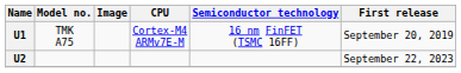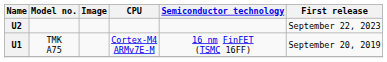 <table class="wikitable sortable" style="font-size:85%; text-align:center">
 <tr>
 <th>Name</th>
 <th>Model no.</th>
 <th>Image</th>
 <th>CPU</th>
 <th><a href='#'>Semiconductor technology</a></th>
 <th>First release</th>
 </tr>
 <tr>
+<th>U2</th>
+<td></td>
+<td></td>
+<td></td>
+<td></td>
+<td>September 22, 2023</td>
+</tr>
+<tr>
 <th>U1</th>
 <td>TMK<br>A75<br></td>
 <td></td>
 <td><a href='#'>Cortex-M4<br>ARMv7E-M</a></td>
 <td><a href='#'>16 nm</a> <a href='#'>FinFET</a><br>(<a href='#'>TSMC</a> 16FF)</td>
 <td>September 20, 2019</td>
 </tr>
 <tr>
-<th>U2</th>
-<td></td>
-<td></td>
-<td></td>
-<td></td>
-<td>September 22, 2023</td>
-</tr>
-<tr>
 </tr>
 </table>
